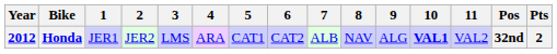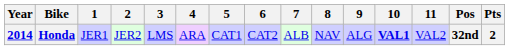 <table class="wikitable" style="text-align:center">
 <tr>
 <th>Year</th>
 <th>Bike</th>
 <th>1</th>
 <th>2</th>
 <th>3</th>
 <th>4</th>
 <th>5</th>
 <th>6</th>
 <th>7</th>
 <th>8</th>
 <th>9</th>
 <th>10</th>
 <th>11</th>
 <th>Pos</th>
 <th>Pts</th>
 </tr>
 <tr>
-<th><a href='#'>2012</a></th>
+<th><a href='#'>2014</a></th>
 <th><a href='#'>Honda</a></th>
 <td style="background:#cfcfff;"><a href='#'>JER1</a><br></td>
 <td style="background:#dfffdf;"><a href='#'>JER2</a><br></td>
 <td style="background:#cfcfff;"><a href='#'>LMS</a><br></td>
 <td style="background:#efcfff;"><a href='#'>ARA</a><br></td>
 <td style="background:#cfcfff;"><a href='#'>CAT1</a><br></td>
 <td style="background:#cfcfff;"><a href='#'>CAT2</a><br></td>
 <td style="background:#dfffdf;"><a href='#'>ALB</a><br></td>
 <td style="background:#cfcfff;"><a href='#'>NAV</a><br></td>
 <td style="background:#cfcfff;"><a href='#'>ALG</a><br></td>
 <td style="background:#cfcfff;"><strong><a href='#'>VAL1</a><br></strong></td>
 <td style="background:#cfcfff;"><a href='#'>VAL2</a><br></td>
 <th style="background:#;">32nd</th>
 <th style="background:#;">2</th>
 </tr>
 </table>
